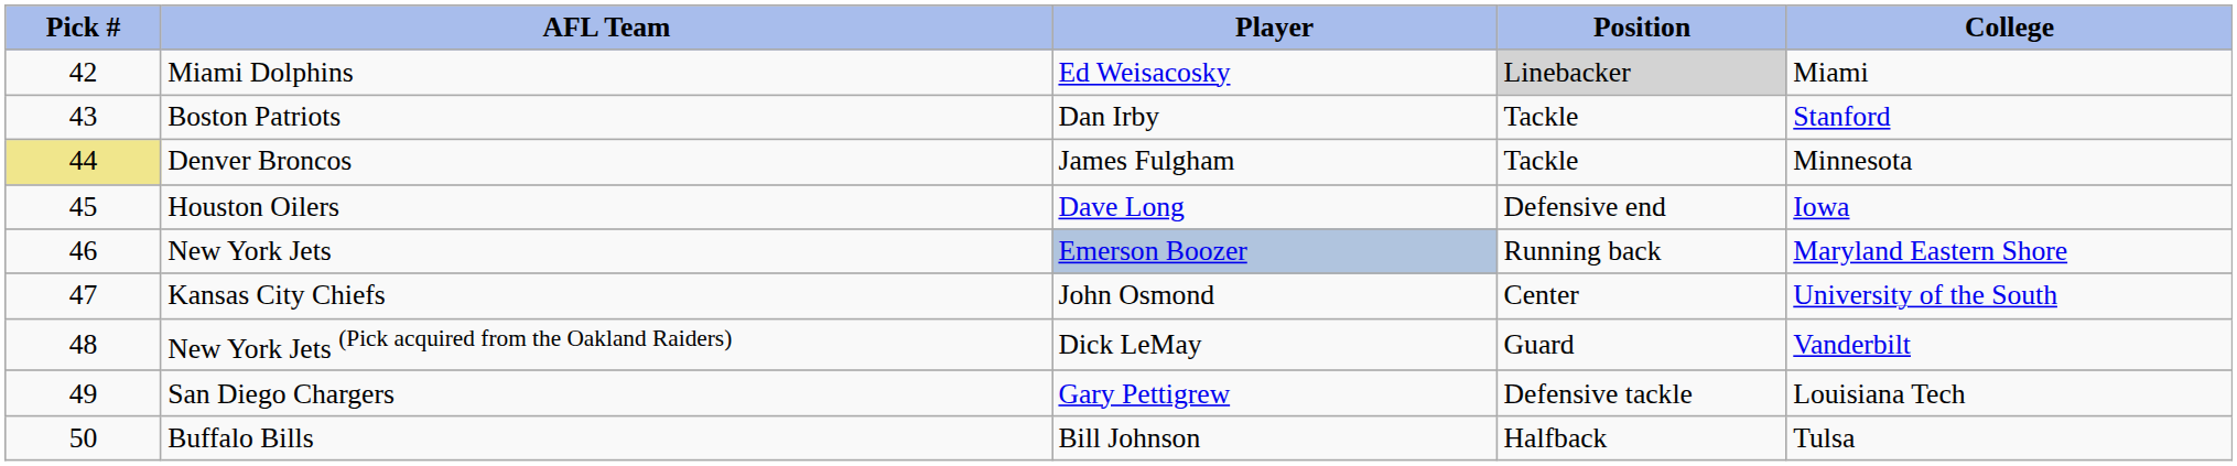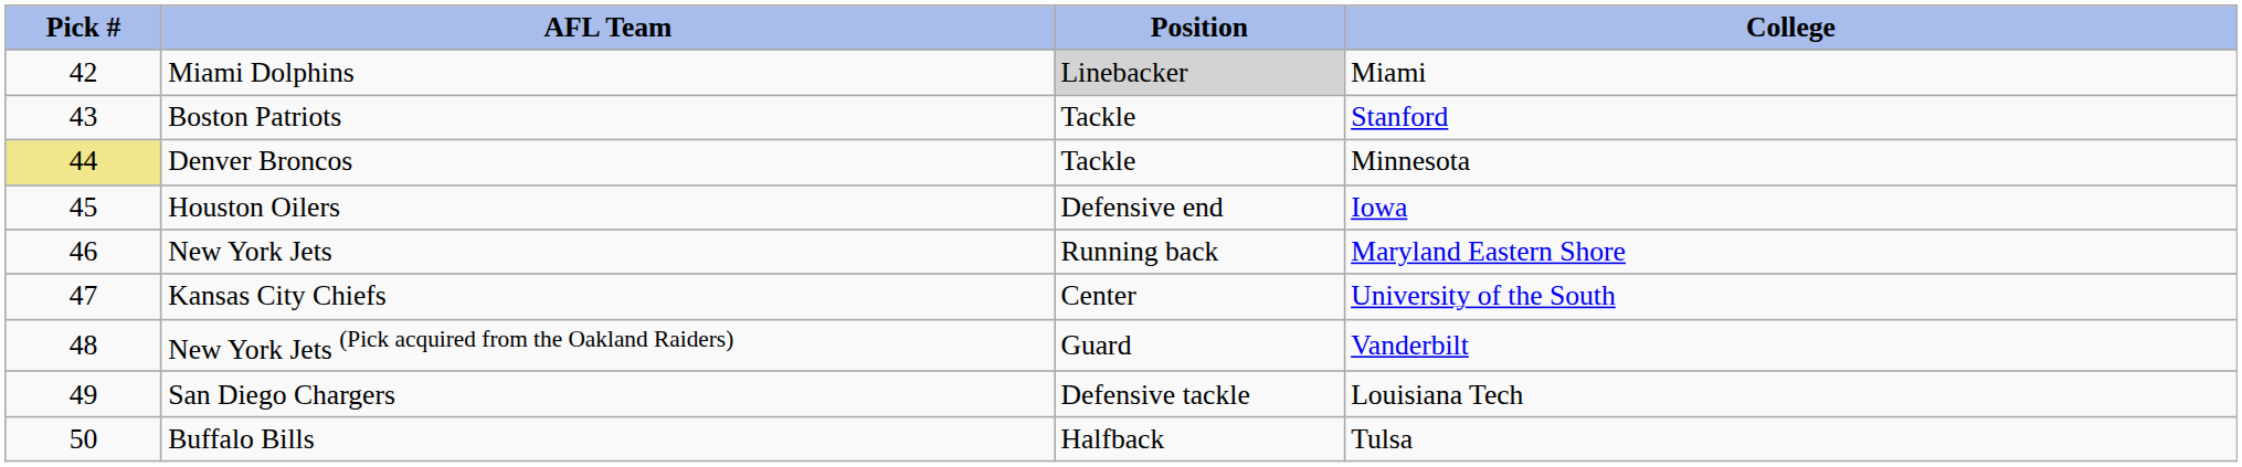 <table class="wikitable sortable sortable" style="width: 100%">
 <tr>
 <th style="background:#A8BDEC;" width=7%>Pick #</th>
 <th width=40% style="background:#A8BDEC;">AFL Team</th>
-<th width=20% style="background:#A8BDEC;">Player</th>
 <th width=13% style="background:#A8BDEC;">Position</th>
 <th style="background:#A8BDEC;">College</th>
 </tr>
 <tr>
 <td align=center>42</td>
 <td>Miami Dolphins</td>
-<td><a href='#'>Ed Weisacosky</a></td>
 <td style="background: lightgrey;">Linebacker</td>
 <td>Miami</td>
 </tr>
 <tr>
 <td align=center>43</td>
 <td>Boston Patriots</td>
-<td>Dan Irby</td>
 <td>Tackle</td>
 <td><a href='#'>Stanford</a></td>
 </tr>
 <tr>
 <td align=center style="background: khaki;">44</td>
 <td>Denver Broncos</td>
-<td>James Fulgham</td>
 <td>Tackle</td>
 <td>Minnesota</td>
 </tr>
 <tr>
 <td align=center>45</td>
 <td>Houston Oilers</td>
-<td><a href='#'>Dave Long</a></td>
 <td>Defensive end</td>
 <td><a href='#'>Iowa</a></td>
 </tr>
 <tr>
 <td align=center>46</td>
 <td>New York Jets</td>
-<td bgcolor=lightsteelblue><a href='#'>Emerson Boozer</a></td>
 <td>Running back</td>
 <td><a href='#'>Maryland Eastern Shore</a></td>
 </tr>
 <tr>
 <td align=center>47</td>
 <td>Kansas City Chiefs</td>
-<td>John Osmond</td>
 <td>Center</td>
 <td><a href='#'>University of the South</a></td>
 </tr>
 <tr>
 <td align=center>48</td>
 <td>New York Jets <sup>(Pick acquired from the Oakland Raiders)</sup></td>
-<td>Dick LeMay</td>
 <td>Guard</td>
 <td><a href='#'>Vanderbilt</a></td>
 </tr>
 <tr>
 <td align=center>49</td>
 <td>San Diego Chargers</td>
-<td><a href='#'>Gary Pettigrew</a></td>
 <td>Defensive tackle</td>
 <td>Louisiana Tech</td>
 </tr>
 <tr>
 <td align=center>50</td>
 <td>Buffalo Bills</td>
-<td>Bill Johnson</td>
 <td>Halfback</td>
 <td>Tulsa</td>
 </tr>
 </table>
